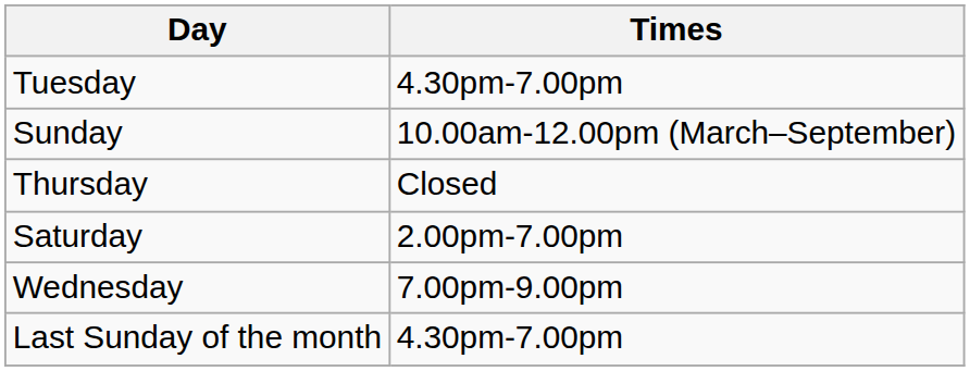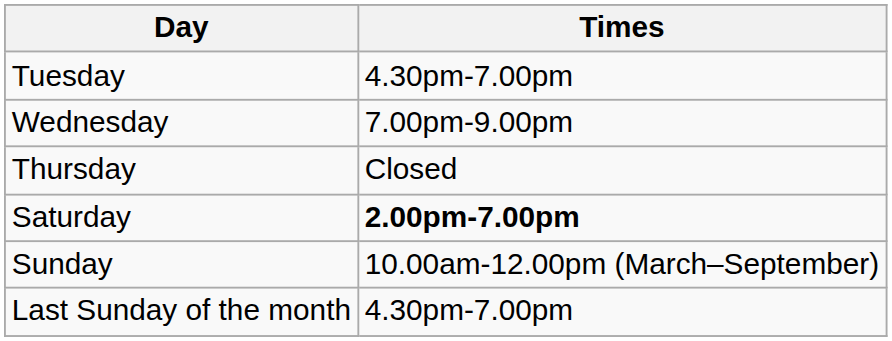 <table class="wikitable">
 <tr>
 <th>Day</th>
 <th>Times</th>
 </tr>
 <tr>
 <td>Tuesday</td>
 <td>4.30pm-7.00pm</td>
 </tr>
 <tr>
-<td>Sunday</td>
-<td>10.00am-12.00pm (March–September)</td>
+<td>Wednesday</td>
+<td>7.00pm-9.00pm</td>
 </tr>
 <tr>
 <td>Thursday</td>
 <td>Closed</td>
 </tr>
 <tr>
 <td>Saturday</td>
-<td>2.00pm-7.00pm</td>
+<td><strong>2.00pm-7.00pm</strong></td>
 </tr>
 <tr>
-<td>Wednesday</td>
-<td>7.00pm-9.00pm</td>
+<td>Sunday</td>
+<td>10.00am-12.00pm (March–September)</td>
 </tr>
 <tr>
 <td>Last Sunday of the month</td>
 <td>4.30pm-7.00pm</td>
 </tr>
 </table>
